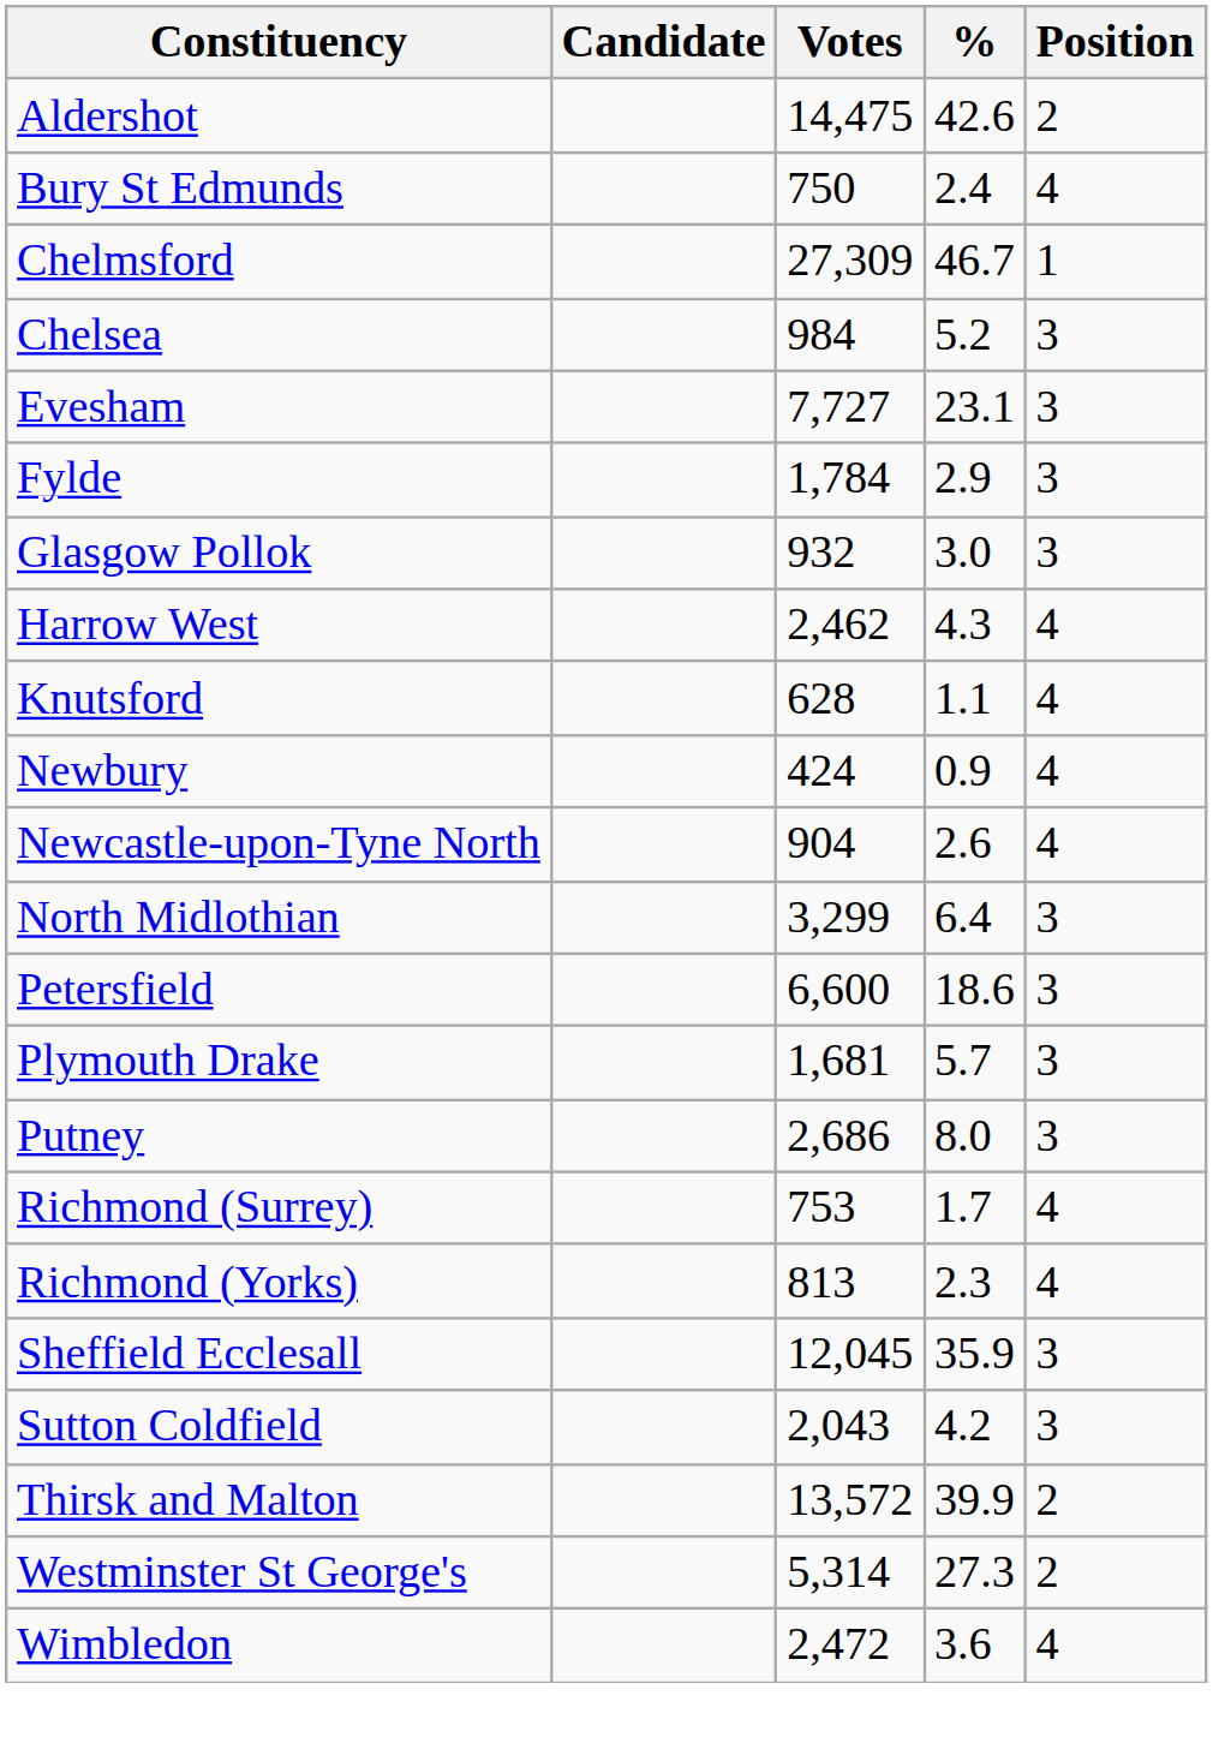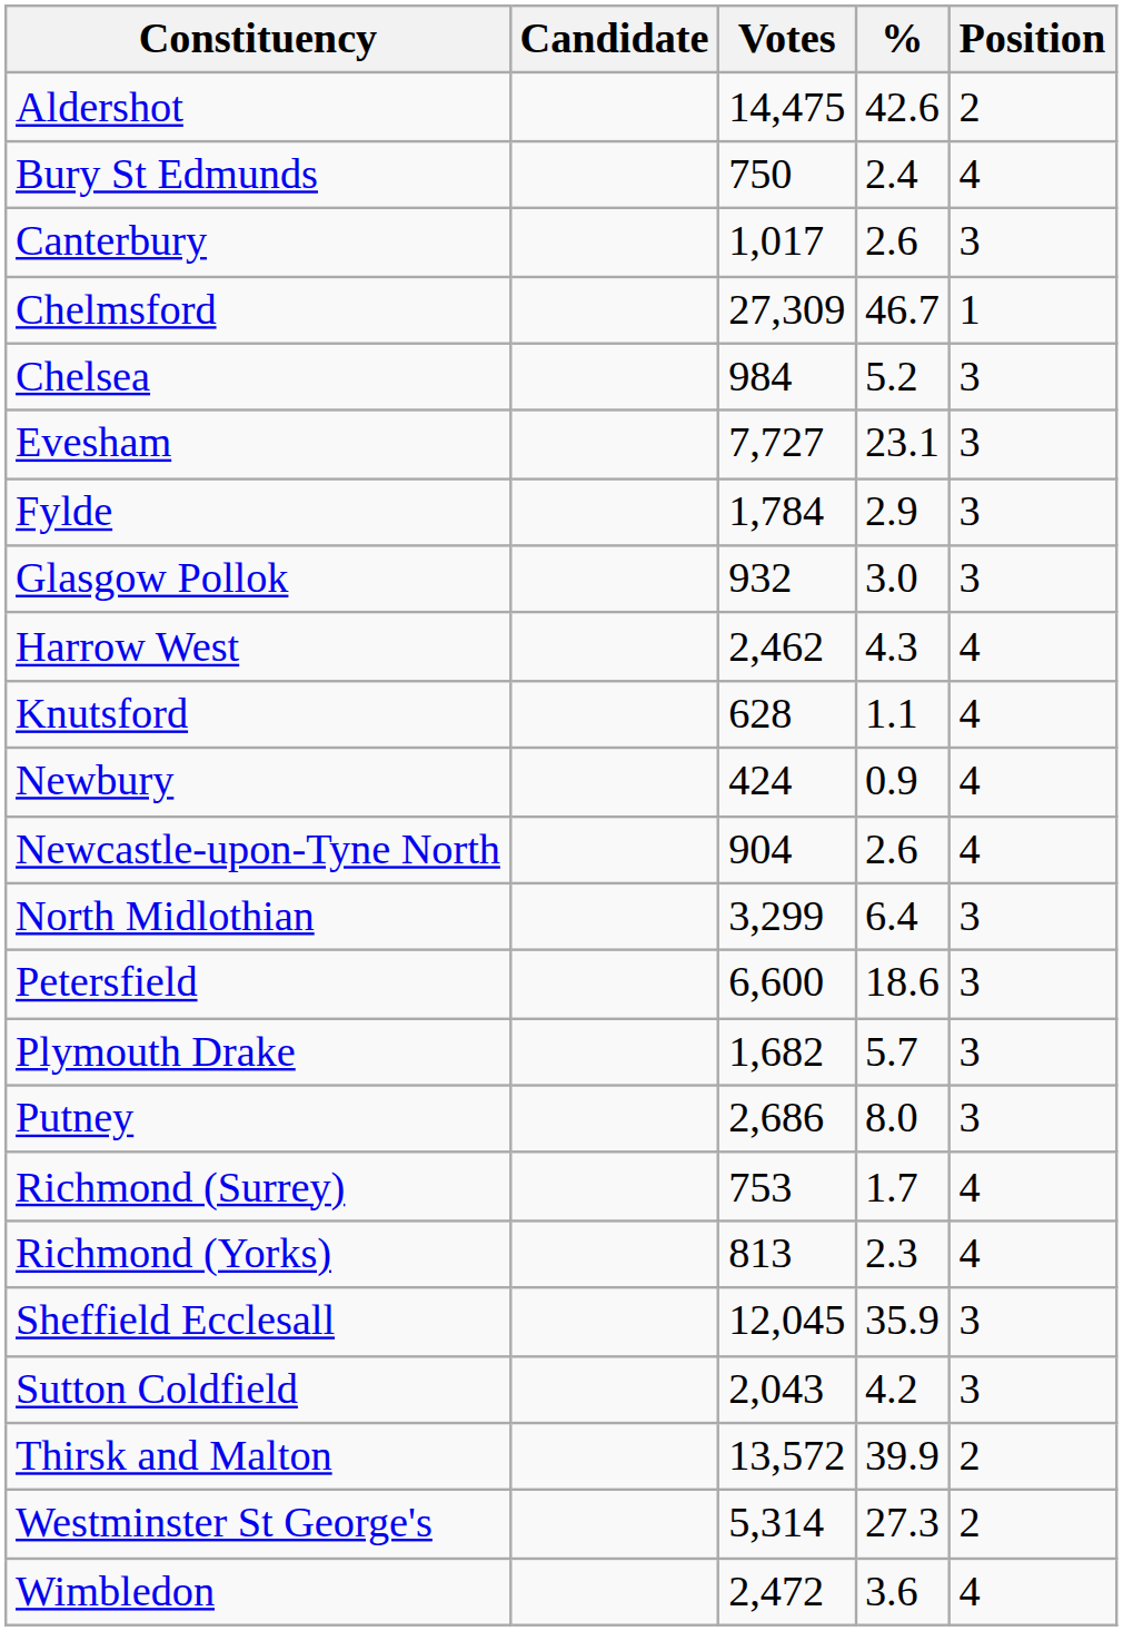 <table class="wikitable sortable">
 <tr>
 <th>Constituency</th>
 <th>Candidate</th>
 <th>Votes</th>
 <th>%</th>
 <th>Position</th>
 </tr>
 <tr>
 <td><a href='#'>Aldershot</a></td>
 <td></td>
 <td>14,475</td>
 <td>42.6</td>
 <td>2</td>
 </tr>
 <tr>
 <td><a href='#'>Bury St Edmunds</a></td>
 <td></td>
 <td>750</td>
 <td>2.4</td>
 <td>4</td>
+</tr>
+<tr>
+<td><a href='#'>Canterbury</a></td>
+<td></td>
+<td>1,017</td>
+<td>2.6</td>
+<td>3</td>
 </tr>
 <tr>
 <td><a href='#'>Chelmsford</a></td>
 <td></td>
 <td>27,309</td>
 <td>46.7</td>
 <td>1</td>
 </tr>
 <tr>
 <td><a href='#'>Chelsea</a></td>
 <td></td>
 <td>984</td>
 <td>5.2</td>
 <td>3</td>
 </tr>
 <tr>
 <td><a href='#'>Evesham</a></td>
 <td></td>
 <td>7,727</td>
 <td>23.1</td>
 <td>3</td>
 </tr>
 <tr>
 <td><a href='#'>Fylde</a></td>
 <td></td>
 <td>1,784</td>
 <td>2.9</td>
 <td>3</td>
 </tr>
 <tr>
 <td><a href='#'>Glasgow Pollok</a></td>
 <td></td>
 <td>932</td>
 <td>3.0</td>
 <td>3</td>
 </tr>
 <tr>
 <td><a href='#'>Harrow West</a></td>
 <td></td>
 <td>2,462</td>
 <td>4.3</td>
 <td>4</td>
 </tr>
 <tr>
 <td><a href='#'>Knutsford</a></td>
 <td></td>
 <td>628</td>
 <td>1.1</td>
 <td>4</td>
 </tr>
 <tr>
 <td><a href='#'>Newbury</a></td>
 <td></td>
 <td>424</td>
 <td>0.9</td>
 <td>4</td>
 </tr>
 <tr>
 <td><a href='#'>Newcastle-upon-Tyne North</a></td>
 <td></td>
 <td>904</td>
 <td>2.6</td>
 <td>4</td>
 </tr>
 <tr>
 <td><a href='#'>North Midlothian</a></td>
 <td></td>
 <td>3,299</td>
 <td>6.4</td>
 <td>3</td>
 </tr>
 <tr>
 <td><a href='#'>Petersfield</a></td>
 <td></td>
 <td>6,600</td>
 <td>18.6</td>
 <td>3</td>
 </tr>
 <tr>
 <td><a href='#'>Plymouth Drake</a></td>
 <td></td>
-<td>1,681</td>
+<td>1,682</td>
 <td>5.7</td>
 <td>3</td>
 </tr>
 <tr>
 <td><a href='#'>Putney</a></td>
 <td></td>
 <td>2,686</td>
 <td>8.0</td>
 <td>3</td>
 </tr>
 <tr>
 <td><a href='#'>Richmond (Surrey)</a></td>
 <td></td>
 <td>753</td>
 <td>1.7</td>
 <td>4</td>
 </tr>
 <tr>
 <td><a href='#'>Richmond (Yorks)</a></td>
 <td></td>
 <td>813</td>
 <td>2.3</td>
 <td>4</td>
 </tr>
 <tr>
 <td><a href='#'>Sheffield Ecclesall</a></td>
 <td></td>
 <td>12,045</td>
 <td>35.9</td>
 <td>3</td>
 </tr>
 <tr>
 <td><a href='#'>Sutton Coldfield</a></td>
 <td></td>
 <td>2,043</td>
 <td>4.2</td>
 <td>3</td>
 </tr>
 <tr>
 <td><a href='#'>Thirsk and Malton</a></td>
 <td></td>
 <td>13,572</td>
 <td>39.9</td>
 <td>2</td>
 </tr>
 <tr>
 <td><a href='#'>Westminster St George's</a></td>
 <td></td>
 <td>5,314</td>
 <td>27.3</td>
 <td>2</td>
 </tr>
 <tr>
 <td><a href='#'>Wimbledon</a></td>
 <td></td>
 <td>2,472</td>
 <td>3.6</td>
 <td>4</td>
 </tr>
 </table>
